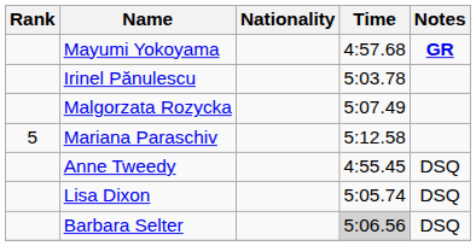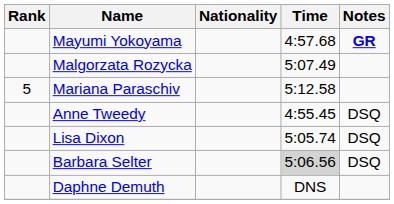 <table class="wikitable sortable" style="text-align:center">
 <tr>
 <th>Rank</th>
 <th>Name</th>
 <th>Nationality</th>
 <th>Time</th>
 <th>Notes</th>
 </tr>
 <tr>
 <td></td>
 <td align="left"><a href='#'>Mayumi Yokoyama</a></td>
 <td align="left"></td>
 <td>4:57.68</td>
 <td><strong><a href='#'>GR</a></strong></td>
-</tr>
-<tr>
-<td></td>
-<td align="left"><a href='#'>Irinel Pănulescu</a></td>
-<td align="left"></td>
-<td>5:03.78</td>
-<td></td>
 </tr>
 <tr>
 <td></td>
 <td align="left"><a href='#'>Malgorzata Rozycka</a></td>
 <td align="left"></td>
 <td>5:07.49</td>
 <td></td>
 </tr>
 <tr>
 <td>5</td>
 <td align="left"><a href='#'>Mariana Paraschiv</a></td>
 <td align="left"></td>
 <td>5:12.58</td>
 <td></td>
 </tr>
 <tr>
 <td></td>
 <td align="left"><a href='#'>Anne Tweedy</a></td>
 <td align="left"></td>
 <td>4:55.45</td>
 <td>DSQ</td>
 </tr>
 <tr>
 <td></td>
 <td align="left"><a href='#'>Lisa Dixon</a></td>
 <td align="left"></td>
 <td>5:05.74</td>
 <td>DSQ</td>
 </tr>
 <tr>
 <td></td>
 <td align="left"><a href='#'>Barbara Selter</a></td>
 <td align="left"></td>
 <td style="background: lightgrey;">5:06.56</td>
 <td>DSQ</td>
 </tr>
 <tr>
+<td></td>
+<td align="left"><a href='#'>Daphne Demuth</a></td>
+<td align="left"></td>
+<td>DNS</td>
+<td></td>
+</tr>
+<tr>
 </tr>
 </table>
